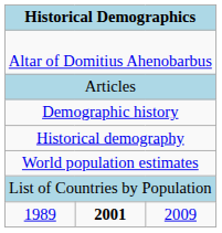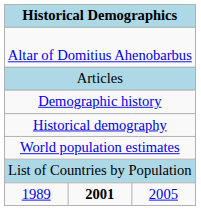 <table class="wikitable floatright">
 <tr>
 <th colspan="3" style="background:lightblue;width:200px;font-size:100%">Historical Demographics</th>
 </tr>
 <tr>
 <td colspan="3" style="text-align:center;font-size:100%"><br><a href='#'>Altar of Domitius Ahenobarbus</a></td>
 </tr>
 <tr>
 <td colspan="3" style="background:lightblue;text-align:center;font-size:100%">Articles</td>
 </tr>
 <tr>
 <td colspan="3" style="text-align:center;font-size:100%"><a href='#'>Demographic history</a></td>
 </tr>
 <tr>
 <td colspan="3" style="text-align:center;font-size:100%"><a href='#'>Historical demography</a></td>
 </tr>
 <tr>
 <td colspan="3" style="text-align:center;font-size:100%"><a href='#'>World population estimates</a></td>
 </tr>
 <tr>
 <td colspan="3" style="background:lightblue;text-align:center;font-size:100%">List of Countries by Population</td>
 </tr>
 <tr>
 <td colspan="1" style="text-align:center;font-size:100%"><a href='#'>1989</a></td>
 <td style="text-align:center;font-size:100%"><strong>2001</strong></td>
-<td style="text-align:center;font-size:100%"><a href='#'>2009</a></td>
+<td style="text-align:center;font-size:100%"><a href='#'>2005</a></td>
 </tr>
 </table>
